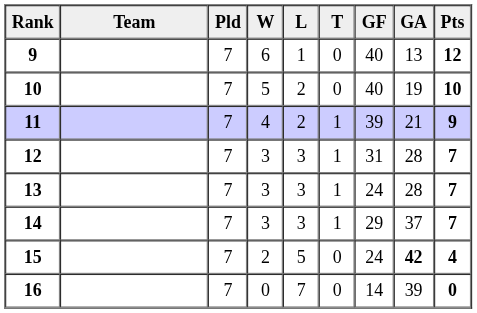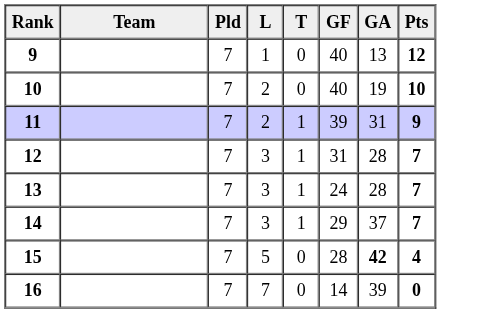 <table border=1 cellpadding=5 cellspacing=0>
 <tr>
 <th bgcolor="#efefef" width="20">Rank</th>
 <th bgcolor="#efefef" width="120">Team</th>
 <th bgcolor="#efefef" width="20">Pld</th>
-<th bgcolor="#efefef" width="20">W</th>
 <th bgcolor="#efefef" width="20">L</th>
 <th bgcolor="#efefef" width="20">T</th>
 <th bgcolor="#efefef" width="20">GF</th>
 <th bgcolor="#efefef" width="20">GA</th>
 <th bgcolor="#efefef" width="20">Pts</th>
 </tr>
 <tr align=center>
 <td><strong>9</strong></td>
 <td align=left></td>
 <td>7</td>
-<td>6</td>
 <td>1</td>
 <td>0</td>
 <td>40</td>
 <td>13</td>
 <td><strong>12</strong></td>
 </tr>
 <tr align=center>
 <td><strong>10</strong></td>
 <td align=left></td>
 <td>7</td>
-<td>5</td>
 <td>2</td>
 <td>0</td>
 <td>40</td>
 <td>19</td>
 <td><strong>10</strong></td>
 </tr>
 <tr align=center bgcolor="ccccff">
 <td><strong>11</strong></td>
 <td align=left></td>
 <td>7</td>
-<td>4</td>
 <td>2</td>
 <td>1</td>
 <td>39</td>
-<td>21</td>
+<td>31</td>
 <td><strong>9</strong></td>
 </tr>
 <tr align=center>
 <td><strong>12</strong></td>
 <td align=left></td>
 <td>7</td>
-<td>3</td>
 <td>3</td>
 <td>1</td>
 <td>31</td>
 <td>28</td>
 <td><strong>7</strong></td>
 </tr>
 <tr align=center>
 <td><strong>13</strong></td>
 <td align=left></td>
 <td>7</td>
 <td>3</td>
-<td>3</td>
 <td>1</td>
 <td>24</td>
 <td>28</td>
 <td><strong>7</strong></td>
 </tr>
 <tr align=center>
 <td><strong>14</strong></td>
 <td align=left></td>
 <td>7</td>
 <td>3</td>
-<td>3</td>
 <td>1</td>
 <td>29</td>
 <td>37</td>
 <td><strong>7</strong></td>
 </tr>
 <tr align=center>
 <td><strong>15</strong></td>
 <td align=left></td>
 <td>7</td>
-<td>2</td>
 <td>5</td>
 <td>0</td>
-<td>24</td>
+<td>28</td>
 <td><strong>42</strong></td>
 <td><strong>4</strong></td>
 </tr>
 <tr align=center>
 <td><strong>16</strong></td>
 <td align=left></td>
 <td>7</td>
-<td>0</td>
 <td>7</td>
 <td>0</td>
 <td>14</td>
 <td>39</td>
 <td><strong>0</strong></td>
 </tr>
 </table>
